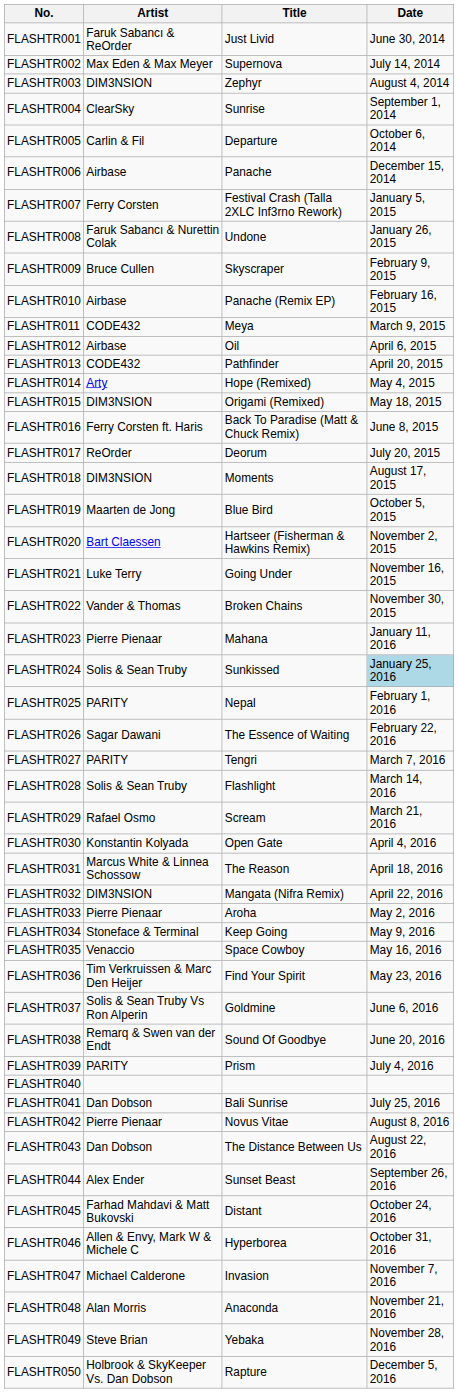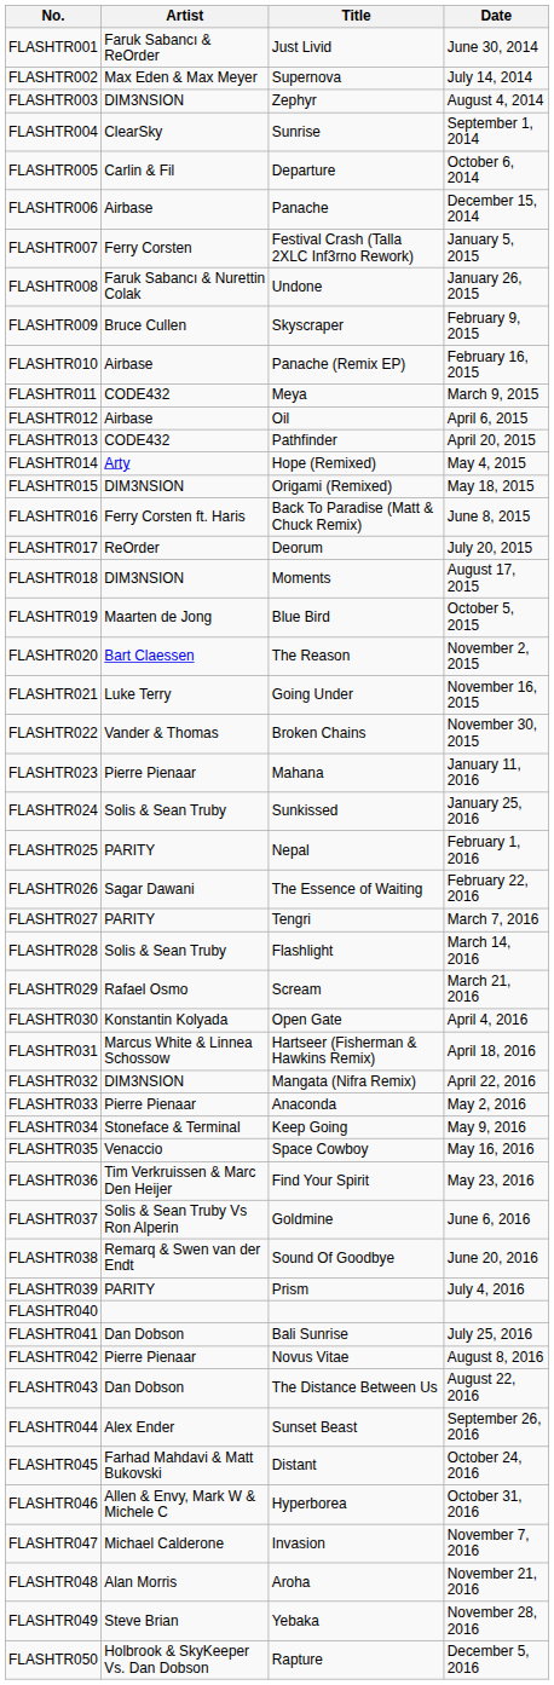 <table class="wikitable sortable">
 <tr>
 <th>No.</th>
 <th>Artist</th>
 <th>Title</th>
 <th>Date</th>
 </tr>
 <tr>
 <td>FLASHTR001</td>
 <td>Faruk Sabancı & ReOrder</td>
 <td>Just Livid</td>
 <td>June 30, 2014</td>
 </tr>
 <tr>
 <td>FLASHTR002</td>
 <td>Max Eden & Max Meyer</td>
 <td>Supernova</td>
 <td>July 14, 2014</td>
 </tr>
 <tr>
 <td>FLASHTR003</td>
 <td>DIM3NSION</td>
 <td>Zephyr</td>
 <td>August 4, 2014</td>
 </tr>
 <tr>
 <td>FLASHTR004</td>
 <td>ClearSky</td>
 <td>Sunrise</td>
 <td>September 1, 2014</td>
 </tr>
 <tr>
 <td>FLASHTR005</td>
 <td>Carlin & Fil</td>
 <td>Departure</td>
 <td>October 6, 2014</td>
 </tr>
 <tr>
 <td>FLASHTR006</td>
 <td>Airbase</td>
 <td>Panache</td>
 <td>December 15, 2014</td>
 </tr>
 <tr>
 <td>FLASHTR007</td>
 <td>Ferry Corsten</td>
 <td>Festival Crash (Talla 2XLC Inf3rno Rework)</td>
 <td>January 5, 2015</td>
 </tr>
 <tr>
 <td>FLASHTR008</td>
 <td>Faruk Sabancı & Nurettin Colak</td>
 <td>Undone</td>
 <td>January 26, 2015</td>
 </tr>
 <tr>
 <td>FLASHTR009</td>
 <td>Bruce Cullen</td>
 <td>Skyscraper</td>
 <td>February 9, 2015</td>
 </tr>
 <tr>
 <td>FLASHTR010</td>
 <td>Airbase</td>
 <td>Panache (Remix EP)</td>
 <td>February 16, 2015</td>
 </tr>
 <tr>
 <td>FLASHTR011</td>
 <td>CODE432</td>
 <td>Meya</td>
 <td>March 9, 2015</td>
 </tr>
 <tr>
 <td>FLASHTR012</td>
 <td>Airbase</td>
 <td>Oil</td>
 <td>April 6, 2015</td>
 </tr>
 <tr>
 <td>FLASHTR013</td>
 <td>CODE432</td>
 <td>Pathfinder</td>
 <td>April 20, 2015</td>
 </tr>
 <tr>
 <td>FLASHTR014</td>
 <td><a href='#'>Arty</a></td>
 <td>Hope (Remixed)</td>
 <td>May 4, 2015</td>
 </tr>
 <tr>
 <td>FLASHTR015</td>
 <td>DIM3NSION</td>
 <td>Origami (Remixed)</td>
 <td>May 18, 2015</td>
 </tr>
 <tr>
 <td>FLASHTR016</td>
 <td>Ferry Corsten ft. Haris</td>
 <td>Back To Paradise (Matt & Chuck Remix)</td>
 <td>June 8, 2015</td>
 </tr>
 <tr>
 <td>FLASHTR017</td>
 <td>ReOrder</td>
 <td>Deorum</td>
 <td>July 20, 2015</td>
 </tr>
 <tr>
 <td>FLASHTR018</td>
 <td>DIM3NSION</td>
 <td>Moments</td>
 <td>August 17, 2015</td>
 </tr>
 <tr>
 <td>FLASHTR019</td>
 <td>Maarten de Jong</td>
 <td>Blue Bird</td>
 <td>October 5, 2015</td>
 </tr>
 <tr>
 <td>FLASHTR020</td>
 <td><a href='#'>Bart Claessen</a></td>
-<td>Hartseer (Fisherman & Hawkins Remix)</td>
+<td>The Reason</td>
 <td>November 2, 2015</td>
 </tr>
 <tr>
 <td>FLASHTR021</td>
 <td>Luke Terry</td>
 <td>Going Under</td>
 <td>November 16, 2015</td>
 </tr>
 <tr>
 <td>FLASHTR022</td>
 <td>Vander & Thomas</td>
 <td>Broken Chains</td>
 <td>November 30, 2015</td>
 </tr>
 <tr>
 <td>FLASHTR023</td>
 <td>Pierre Pienaar</td>
 <td>Mahana</td>
 <td>January 11, 2016</td>
 </tr>
 <tr>
 <td>FLASHTR024</td>
 <td>Solis & Sean Truby</td>
 <td>Sunkissed</td>
-<td style="background: lightblue;">January 25, 2016</td>
+<td>January 25, 2016</td>
 </tr>
 <tr>
 <td>FLASHTR025</td>
 <td>PARITY</td>
 <td>Nepal</td>
 <td>February 1, 2016</td>
 </tr>
 <tr>
 <td>FLASHTR026</td>
 <td>Sagar Dawani</td>
 <td>The Essence of Waiting</td>
 <td>February 22, 2016</td>
 </tr>
 <tr>
 <td>FLASHTR027</td>
 <td>PARITY</td>
 <td>Tengri</td>
 <td>March 7, 2016</td>
 </tr>
 <tr>
 <td>FLASHTR028</td>
 <td>Solis & Sean Truby</td>
 <td>Flashlight</td>
 <td>March 14, 2016</td>
 </tr>
 <tr>
 <td>FLASHTR029</td>
 <td>Rafael Osmo</td>
 <td>Scream</td>
 <td>March 21, 2016</td>
 </tr>
 <tr>
 <td>FLASHTR030</td>
 <td>Konstantin Kolyada</td>
 <td>Open Gate</td>
 <td>April 4, 2016</td>
 </tr>
 <tr>
 <td>FLASHTR031</td>
 <td>Marcus White & Linnea Schossow</td>
-<td>The Reason</td>
+<td>Hartseer (Fisherman & Hawkins Remix)</td>
 <td>April 18, 2016</td>
 </tr>
 <tr>
 <td>FLASHTR032</td>
 <td>DIM3NSION</td>
 <td>Mangata (Nifra Remix)</td>
 <td>April 22, 2016</td>
 </tr>
 <tr>
 <td>FLASHTR033</td>
 <td>Pierre Pienaar</td>
-<td>Aroha</td>
+<td>Anaconda</td>
 <td>May 2, 2016</td>
 </tr>
 <tr>
 <td>FLASHTR034</td>
 <td>Stoneface & Terminal</td>
 <td>Keep Going</td>
 <td>May 9, 2016</td>
 </tr>
 <tr>
 <td>FLASHTR035</td>
 <td>Venaccio</td>
 <td>Space Cowboy</td>
 <td>May 16, 2016</td>
 </tr>
 <tr>
 <td>FLASHTR036</td>
 <td>Tim Verkruissen & Marc Den Heijer</td>
 <td>Find Your Spirit</td>
 <td>May 23, 2016</td>
 </tr>
 <tr>
 <td>FLASHTR037</td>
 <td>Solis & Sean Truby Vs Ron Alperin</td>
 <td>Goldmine</td>
 <td>June 6, 2016</td>
 </tr>
 <tr>
 <td>FLASHTR038</td>
 <td>Remarq & Swen van der Endt</td>
 <td>Sound Of Goodbye</td>
 <td>June 20, 2016</td>
 </tr>
 <tr>
 <td>FLASHTR039</td>
 <td>PARITY</td>
 <td>Prism</td>
 <td>July 4, 2016</td>
 </tr>
 <tr>
 <td>FLASHTR040</td>
 <td></td>
 <td></td>
 <td></td>
 </tr>
 <tr>
 <td>FLASHTR041</td>
 <td>Dan Dobson</td>
 <td>Bali Sunrise</td>
 <td>July 25, 2016</td>
 </tr>
 <tr>
 <td>FLASHTR042</td>
 <td>Pierre Pienaar</td>
 <td>Novus Vitae</td>
 <td>August 8, 2016</td>
 </tr>
 <tr>
 <td>FLASHTR043</td>
 <td>Dan Dobson</td>
 <td>The Distance Between Us</td>
 <td>August 22, 2016</td>
 </tr>
 <tr>
 <td>FLASHTR044</td>
 <td>Alex Ender</td>
 <td>Sunset Beast</td>
 <td>September 26, 2016</td>
 </tr>
 <tr>
 <td>FLASHTR045</td>
 <td>Farhad Mahdavi & Matt Bukovski</td>
 <td>Distant</td>
 <td>October 24, 2016</td>
 </tr>
 <tr>
 <td>FLASHTR046</td>
 <td>Allen & Envy, Mark W & Michele C</td>
 <td>Hyperborea</td>
 <td>October 31, 2016</td>
 </tr>
 <tr>
 <td>FLASHTR047</td>
 <td>Michael Calderone</td>
 <td>Invasion</td>
 <td>November 7, 2016</td>
 </tr>
 <tr>
 <td>FLASHTR048</td>
 <td>Alan Morris</td>
-<td>Anaconda</td>
+<td>Aroha</td>
 <td>November 21, 2016</td>
 </tr>
 <tr>
 <td>FLASHTR049</td>
 <td>Steve Brian</td>
 <td>Yebaka</td>
 <td>November 28, 2016</td>
 </tr>
 <tr>
 <td>FLASHTR050</td>
 <td>Holbrook & SkyKeeper Vs. Dan Dobson</td>
 <td>Rapture</td>
 <td>December 5, 2016</td>
 </tr>
 </table>
